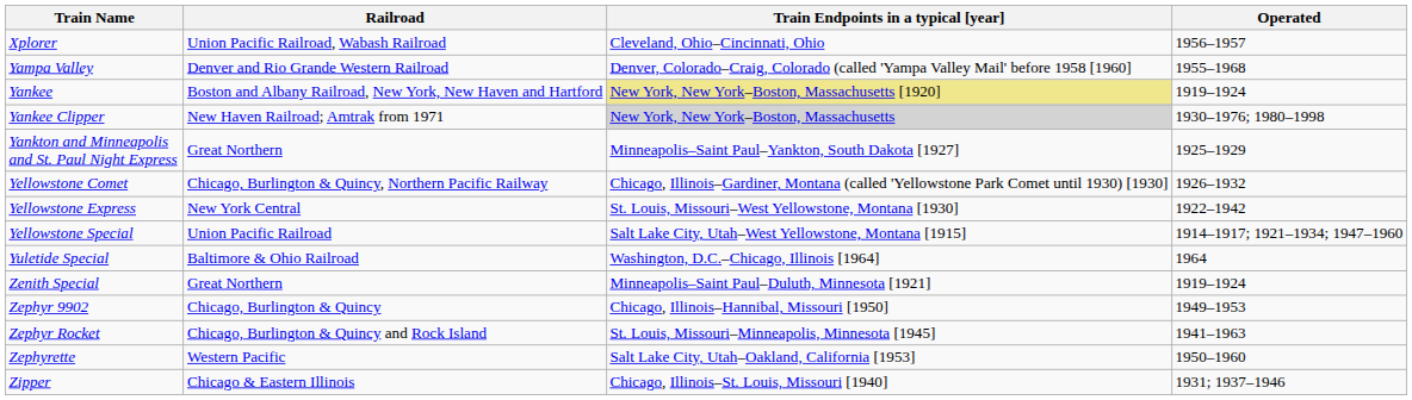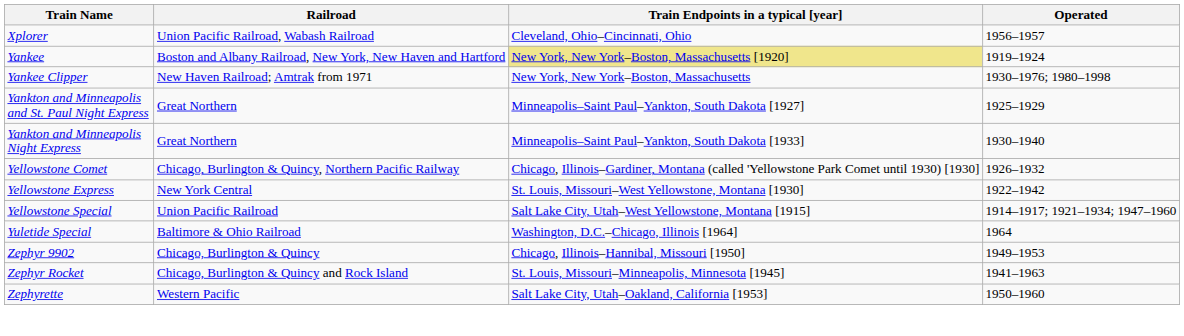 <table class="wikitable sortable">
 <tr valign="top">
 <th style="width:175px;">Train Name</th>
 <th>Railroad</th>
 <th>Train Endpoints in a typical [year]</th>
 <th>Operated</th>
 </tr>
 <tr valign="top">
 <td><em><a href='#'>Xplorer</a></em></td>
 <td><a href='#'>Union Pacific Railroad</a>, <a href='#'>Wabash Railroad</a></td>
 <td><a href='#'>Cleveland, Ohio</a>–<a href='#'>Cincinnati, Ohio</a></td>
 <td>1956–1957</td>
 </tr>
 <tr>
-<td><a href='#'><em>Yampa Valley</em></a></td>
-<td><a href='#'>Denver and Rio Grande Western Railroad</a></td>
-<td><a href='#'>Denver, Colorado</a>–<a href='#'>Craig, Colorado</a> (called 'Yampa Valley Mail' before 1958 [1960]</td>
-<td>1955–1968</td>
-</tr>
-<tr>
 <td><a href='#'><em>Yankee</em></a></td>
 <td><a href='#'>Boston and Albany Railroad</a>, <a href='#'>New York, New Haven and Hartford</a></td>
 <td style="background: khaki;"><a href='#'>New York, New York</a>–<a href='#'>Boston, Massachusetts</a> [1920]</td>
 <td>1919–1924</td>
 </tr>
 <tr valign="top">
 <td><em><a href='#'>Yankee Clipper</a></em></td>
 <td><a href='#'>New Haven Railroad</a>; <a href='#'>Amtrak</a> from 1971</td>
-<td style="background: lightgrey;"><a href='#'>New York, New York</a>–<a href='#'>Boston, Massachusetts</a></td>
+<td><a href='#'>New York, New York</a>–<a href='#'>Boston, Massachusetts</a></td>
 <td>1930–1976; 1980–1998</td>
 </tr>
 <tr>
 <td><em><a href='#'>Yankton and Minneapolis and St. Paul Night Express</a></em></td>
 <td><a href='#'>Great Northern</a></td>
 <td><a href='#'>Minneapolis–Saint Paul</a>–<a href='#'>Yankton, South Dakota</a> [1927]</td>
 <td>1925–1929</td>
+</tr>
+<tr>
+<td><em><a href='#'>Yankton and Minneapolis Night Express</a></em></td>
+<td><a href='#'>Great Northern</a></td>
+<td><a href='#'>Minneapolis–Saint Paul</a>–<a href='#'>Yankton, South Dakota</a> [1933]</td>
+<td>1930–1940</td>
 </tr>
 <tr>
 <td><em><a href='#'>Yellowstone Comet</a></em></td>
 <td><a href='#'>Chicago, Burlington & Quincy</a>, <a href='#'>Northern Pacific Railway</a></td>
 <td><a href='#'>Chicago</a>, <a href='#'>Illinois</a>–<a href='#'>Gardiner, Montana</a> (called 'Yellowstone Park Comet until 1930) [1930]</td>
 <td>1926–1932</td>
 </tr>
 <tr>
 <td><em><a href='#'>Yellowstone Express</a></em></td>
 <td><a href='#'>New York Central</a></td>
 <td><a href='#'>St. Louis, Missouri</a>–<a href='#'>West Yellowstone, Montana</a> [1930]</td>
 <td>1922–1942</td>
 </tr>
 <tr>
 <td><em><a href='#'>Yellowstone Special</a></em></td>
 <td><a href='#'>Union Pacific Railroad</a></td>
 <td><a href='#'>Salt Lake City, Utah</a>–<a href='#'>West Yellowstone, Montana</a> [1915]</td>
 <td>1914–1917; 1921–1934; 1947–1960</td>
 </tr>
 <tr>
 <td><em><a href='#'>Yuletide Special</a></em></td>
 <td><a href='#'>Baltimore & Ohio Railroad</a></td>
 <td><a href='#'>Washington, D.C.</a>–<a href='#'>Chicago, Illinois</a> [1964]</td>
 <td>1964</td>
 </tr>
 <tr>
-<td><em><a href='#'>Zenith Special</a></em></td>
-<td><a href='#'>Great Northern</a></td>
-<td><a href='#'>Minneapolis–Saint Paul</a>–<a href='#'>Duluth, Minnesota</a> [1921]</td>
-<td>1919–1924</td>
-</tr>
-<tr>
 <td><em><a href='#'>Zephyr 9902</a></em></td>
 <td><a href='#'>Chicago, Burlington & Quincy</a></td>
 <td><a href='#'>Chicago</a>, <a href='#'>Illinois</a>–<a href='#'>Hannibal, Missouri</a> [1950]</td>
 <td>1949–1953</td>
 </tr>
 <tr valign="top">
 <td><em><a href='#'>Zephyr Rocket</a></em></td>
 <td><a href='#'>Chicago, Burlington & Quincy</a> and <a href='#'>Rock Island</a></td>
 <td><a href='#'>St. Louis, Missouri</a>–<a href='#'>Minneapolis, Minnesota</a> [1945]</td>
 <td>1941–1963</td>
 </tr>
 <tr valign="top">
 <td><em><a href='#'>Zephyrette</a></em></td>
 <td><a href='#'>Western Pacific</a></td>
 <td><a href='#'>Salt Lake City, Utah</a>–<a href='#'>Oakland, California</a> [1953]</td>
 <td>1950–1960</td>
 </tr>
-<tr valign="top">
-<td><em><a href='#'>Zipper</a></em></td>
-<td><a href='#'>Chicago & Eastern Illinois</a></td>
-<td><a href='#'>Chicago</a>, <a href='#'>Illinois</a>–<a href='#'>St. Louis, Missouri</a> [1940]</td>
-<td>1931; 1937–1946</td>
-</tr>
 </table>
